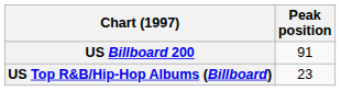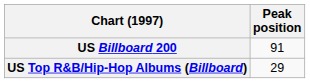 <table class="wikitable sortable plainrowheaders" style="text-align:center">
 <tr>
 <th scope="col">Chart (1997)</th>
 <th scope="col">Peak<br> position</th>
 </tr>
 <tr>
 <th scope="row">US <a href='#'><em>Billboard</em> 200</a></th>
 <td>91</td>
 </tr>
 <tr>
 <th scope="row">US <a href='#'>Top R&B/Hip-Hop Albums</a> (<em><a href='#'>Billboard</a></em>)</th>
-<td>23</td>
+<td>29</td>
 </tr>
 </table>
